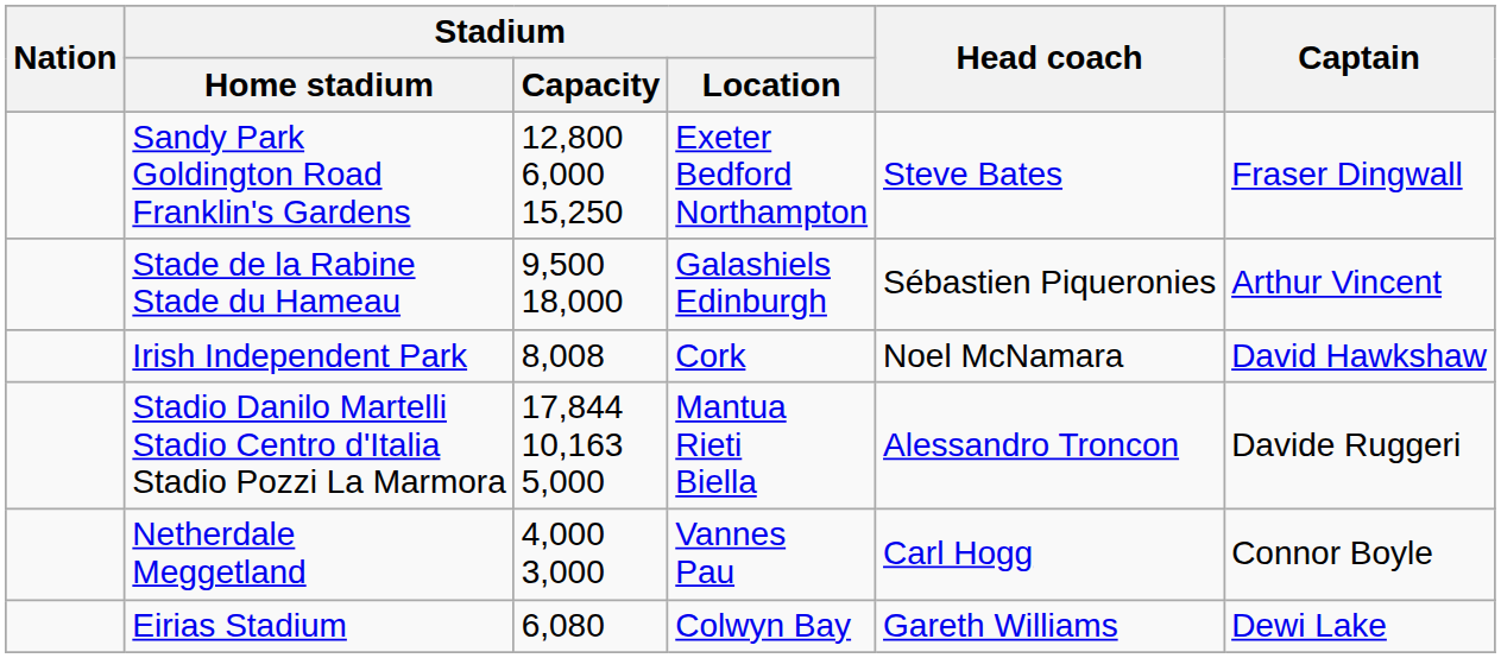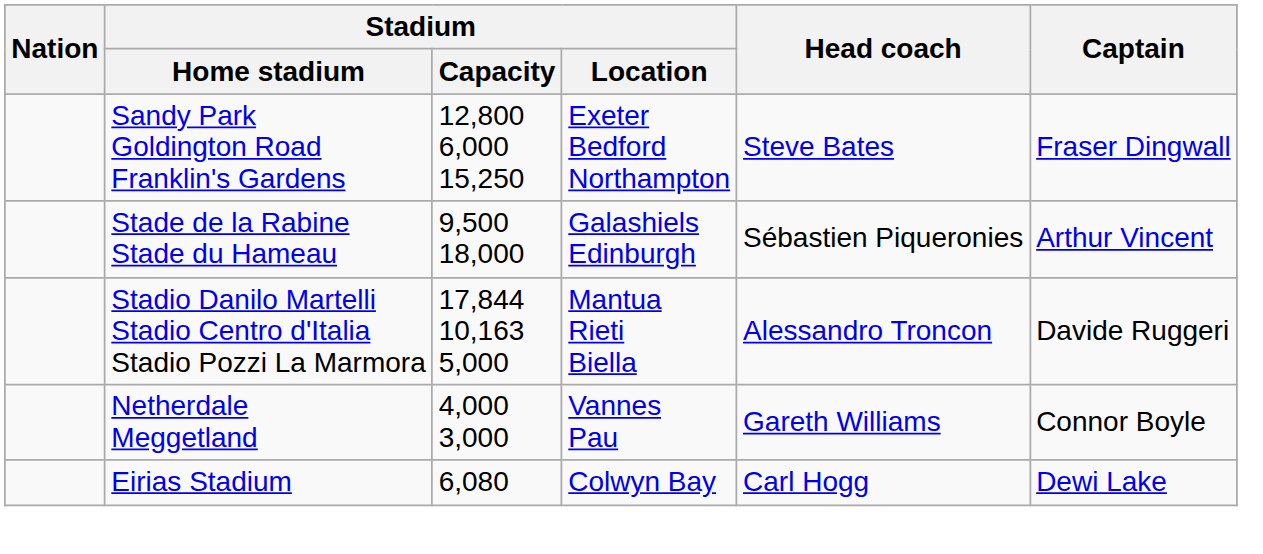 <table class="wikitable">
 <tr>
 <th rowspan="2">Nation</th>
 <th colspan="3">Stadium</th>
 <th rowspan="2">Head coach</th>
 <th rowspan="2">Captain</th>
 </tr>
 <tr>
 <th>Home stadium</th>
 <th>Capacity</th>
 <th>Location</th>
 </tr>
 <tr>
 <td></td>
 <td><a href='#'>Sandy Park</a><br><a href='#'>Goldington Road</a><br><a href='#'>Franklin's Gardens</a></td>
 <td>12,800<br>6,000<br>15,250</td>
 <td><a href='#'>Exeter</a><br><a href='#'>Bedford</a><br><a href='#'>Northampton</a></td>
 <td><a href='#'>Steve Bates</a></td>
 <td><a href='#'>Fraser Dingwall</a></td>
 </tr>
 <tr>
 <td></td>
 <td><a href='#'>Stade de la Rabine</a><br><a href='#'>Stade du Hameau</a></td>
 <td>9,500<br>18,000</td>
 <td><a href='#'>Galashiels</a><br><a href='#'>Edinburgh</a></td>
 <td>Sébastien Piqueronies</td>
 <td><a href='#'>Arthur Vincent</a></td>
 </tr>
 <tr>
 <td></td>
-<td><a href='#'>Irish Independent Park</a></td>
-<td>8,008</td>
-<td><a href='#'>Cork</a></td>
-<td>Noel McNamara</td>
-<td><a href='#'>David Hawkshaw</a></td>
-</tr>
-<tr>
-<td></td>
 <td><a href='#'>Stadio Danilo Martelli</a><br><a href='#'>Stadio Centro d'Italia</a><br>Stadio Pozzi La Marmora</td>
 <td>17,844<br>10,163<br>5,000</td>
 <td><a href='#'>Mantua</a><br><a href='#'>Rieti</a><br><a href='#'>Biella</a></td>
 <td><a href='#'>Alessandro Troncon</a></td>
 <td>Davide Ruggeri</td>
 </tr>
 <tr>
 <td></td>
 <td><a href='#'>Netherdale</a><br><a href='#'>Meggetland</a></td>
 <td>4,000<br>3,000</td>
 <td><a href='#'>Vannes</a><br><a href='#'>Pau</a></td>
-<td><a href='#'>Carl Hogg</a></td>
+<td><a href='#'>Gareth Williams</a></td>
 <td>Connor Boyle</td>
 </tr>
 <tr>
 <td></td>
 <td><a href='#'>Eirias Stadium</a></td>
 <td>6,080</td>
 <td><a href='#'>Colwyn Bay</a></td>
-<td><a href='#'>Gareth Williams</a></td>
+<td><a href='#'>Carl Hogg</a></td>
 <td><a href='#'>Dewi Lake</a></td>
 </tr>
 </table>
